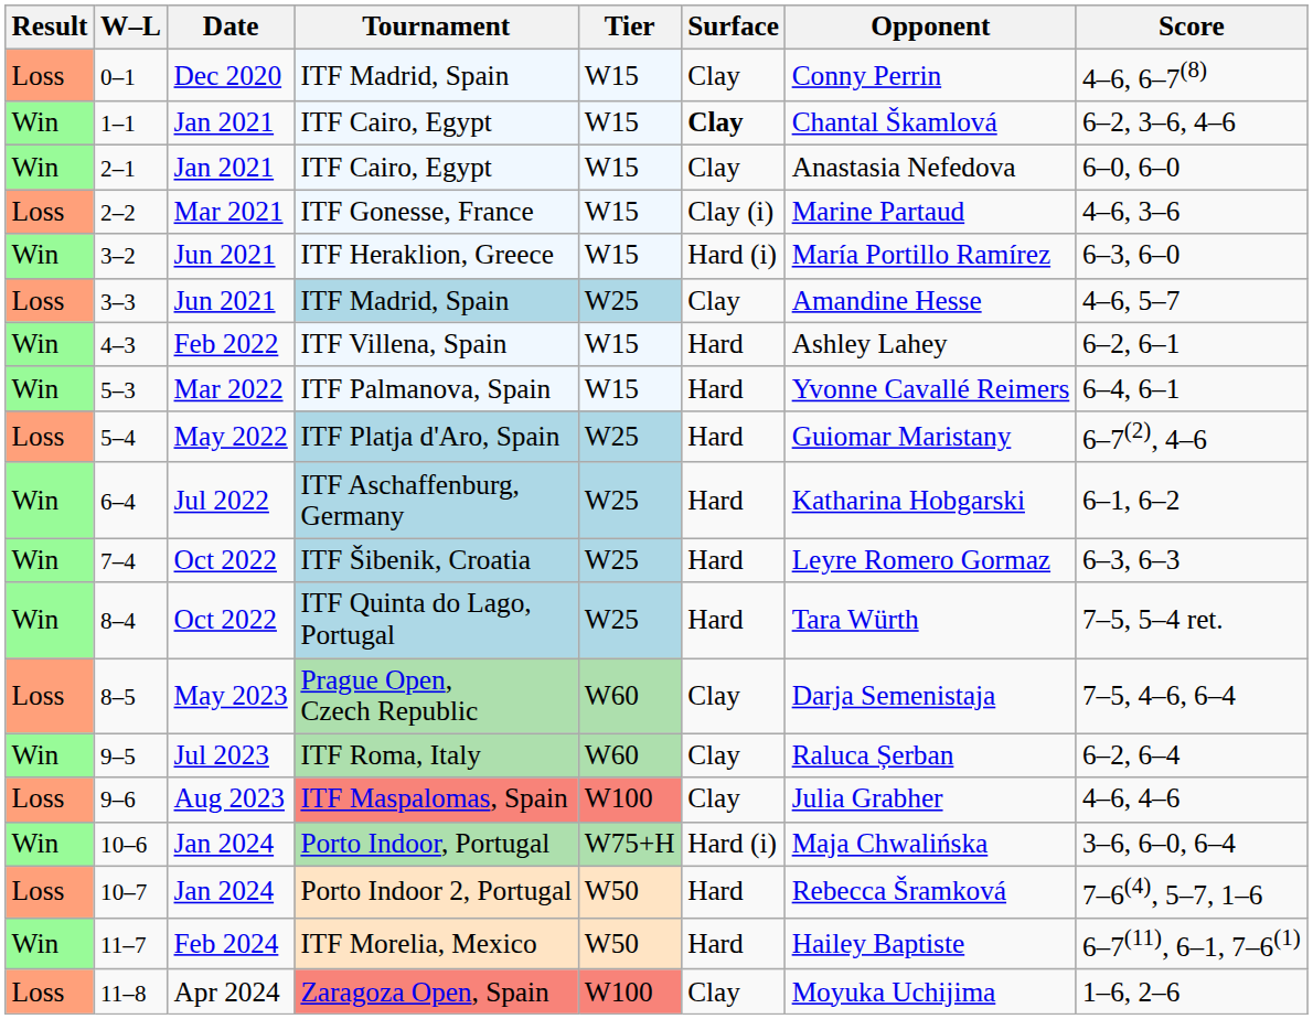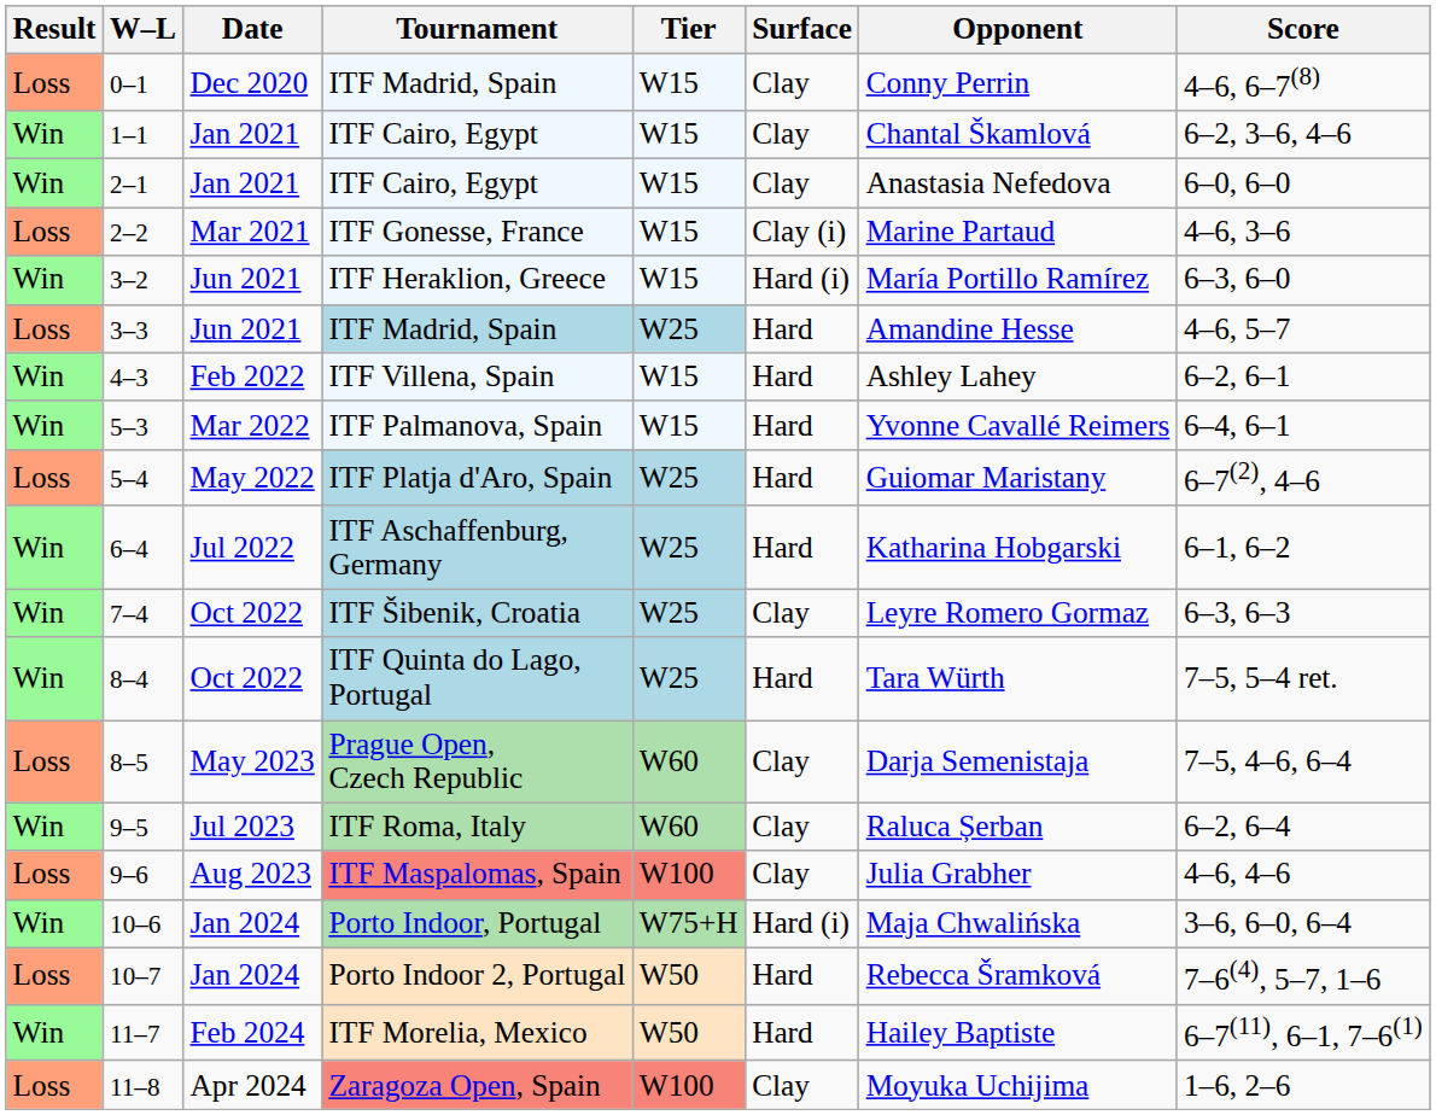 <table class="wikitable sortable">
 <tr>
 <th>Result</th>
 <th class=unsortable>W–L</th>
 <th>Date</th>
 <th>Tournament</th>
 <th>Tier</th>
 <th>Surface</th>
 <th>Opponent</th>
 <th class=unsortable>Score</th>
 </tr>
 <tr>
 <td bgcolor="ffa07a">Loss</td>
 <td><small>0–1</small></td>
 <td><a href='#'>Dec 2020</a></td>
 <td style="background:#f0f8ff;">ITF Madrid, Spain</td>
 <td style="background:#f0f8ff;">W15</td>
 <td>Clay</td>
 <td> <a href='#'>Conny Perrin</a></td>
 <td>4–6, 6–7<sup>(8)</sup></td>
 </tr>
 <tr>
 <td style="background:#98fb98;">Win</td>
 <td><small>1–1</small></td>
 <td><a href='#'>Jan 2021</a></td>
 <td style="background:#f0f8ff;">ITF Cairo, Egypt</td>
 <td style="background:#f0f8ff;">W15</td>
-<td><strong>Clay</strong></td>
+<td>Clay</td>
 <td> <a href='#'>Chantal Škamlová</a></td>
 <td>6–2, 3–6, 4–6</td>
 </tr>
 <tr>
 <td style="background:#98fb98;">Win</td>
 <td><small>2–1</small></td>
 <td><a href='#'>Jan 2021</a></td>
 <td style="background:#f0f8ff;">ITF Cairo, Egypt</td>
 <td style="background:#f0f8ff;">W15</td>
 <td>Clay</td>
 <td> Anastasia Nefedova</td>
 <td>6–0, 6–0</td>
 </tr>
 <tr>
 <td bgcolor="ffa07a">Loss</td>
 <td><small>2–2</small></td>
 <td><a href='#'>Mar 2021</a></td>
 <td style="background:#f0f8ff;">ITF Gonesse, France</td>
 <td style="background:#f0f8ff;">W15</td>
 <td>Clay (i)</td>
 <td> <a href='#'>Marine Partaud</a></td>
 <td>4–6, 3–6</td>
 </tr>
 <tr>
 <td style="background:#98fb98;">Win</td>
 <td><small>3–2</small></td>
 <td><a href='#'>Jun 2021</a></td>
 <td style="background:#f0f8ff;">ITF Heraklion, Greece</td>
 <td style="background:#f0f8ff;">W15</td>
 <td>Hard (i)</td>
 <td> <a href='#'>María Portillo Ramírez</a></td>
 <td>6–3, 6–0</td>
 </tr>
 <tr>
 <td bgcolor="ffa07a">Loss</td>
 <td><small>3–3</small></td>
 <td><a href='#'>Jun 2021</a></td>
 <td style="background:lightblue;">ITF Madrid, Spain</td>
 <td style="background:lightblue;">W25</td>
-<td>Clay</td>
+<td>Hard</td>
 <td> <a href='#'>Amandine Hesse</a></td>
 <td>4–6, 5–7</td>
 </tr>
 <tr>
 <td style="background:#98fb98;">Win</td>
 <td><small>4–3</small></td>
 <td><a href='#'>Feb 2022</a></td>
 <td style="background:#f0f8ff;">ITF Villena, Spain</td>
 <td style="background:#f0f8ff;">W15</td>
 <td>Hard</td>
 <td> Ashley Lahey</td>
 <td>6–2, 6–1</td>
 </tr>
 <tr>
 <td style="background:#98fb98;">Win</td>
 <td><small>5–3</small></td>
 <td><a href='#'>Mar 2022</a></td>
 <td style="background:#f0f8ff;">ITF Palmanova, Spain</td>
 <td style="background:#f0f8ff;">W15</td>
 <td>Hard</td>
 <td> <a href='#'>Yvonne Cavallé Reimers</a></td>
 <td>6–4, 6–1</td>
 </tr>
 <tr>
 <td bgcolor="ffa07a">Loss</td>
 <td><small>5–4</small></td>
 <td><a href='#'>May 2022</a></td>
 <td style="background:lightblue;">ITF Platja d'Aro, Spain</td>
 <td style="background:lightblue;">W25</td>
 <td>Hard</td>
 <td> <a href='#'>Guiomar Maristany</a></td>
 <td>6–7<sup>(2)</sup>, 4–6</td>
 </tr>
 <tr>
 <td style="background:#98fb98;">Win</td>
 <td><small>6–4</small></td>
 <td><a href='#'>Jul 2022</a></td>
 <td style="background:lightblue;">ITF Aschaffenburg, <br>Germany</td>
 <td style="background:lightblue;">W25</td>
 <td>Hard</td>
 <td> <a href='#'>Katharina Hobgarski</a></td>
 <td>6–1, 6–2</td>
 </tr>
 <tr>
 <td style="background:#98fb98;">Win</td>
 <td><small>7–4</small></td>
 <td><a href='#'>Oct 2022</a></td>
 <td style="background:lightblue;">ITF Šibenik, Croatia</td>
 <td style="background:lightblue;">W25</td>
-<td>Hard</td>
+<td>Clay</td>
 <td> <a href='#'>Leyre Romero Gormaz</a></td>
 <td>6–3, 6–3</td>
 </tr>
 <tr>
 <td style="background:#98fb98;">Win</td>
 <td><small>8–4</small></td>
 <td><a href='#'>Oct 2022</a></td>
 <td style="background:lightblue;">ITF Quinta do Lago, <br>Portugal</td>
 <td style="background:lightblue;">W25</td>
 <td>Hard</td>
 <td> <a href='#'>Tara Würth</a></td>
 <td>7–5, 5–4 ret.</td>
 </tr>
 <tr>
 <td bgcolor="ffa07a">Loss</td>
 <td><small>8–5</small></td>
 <td><a href='#'>May 2023</a></td>
 <td style="background:#addfad;"><a href='#'>Prague Open</a>, <br>Czech Republic</td>
 <td style="background:#addfad;">W60</td>
 <td>Clay</td>
 <td> <a href='#'>Darja Semenistaja</a></td>
 <td>7–5, 4–6, 6–4</td>
 </tr>
 <tr>
 <td style="background:#98fb98;">Win</td>
 <td><small>9–5</small></td>
 <td><a href='#'>Jul 2023</a></td>
 <td style="background:#addfad;">ITF Roma, Italy</td>
 <td style="background:#addfad;">W60</td>
 <td>Clay</td>
 <td> <a href='#'>Raluca Șerban</a></td>
 <td>6–2, 6–4</td>
 </tr>
 <tr>
 <td bgcolor="ffa07a">Loss</td>
 <td><small>9–6</small></td>
 <td><a href='#'>Aug 2023</a></td>
 <td style="background:#f88379;"><a href='#'>ITF Maspalomas</a>, Spain</td>
 <td style="background:#f88379;">W100</td>
 <td>Clay</td>
 <td> <a href='#'>Julia Grabher</a></td>
 <td>4–6, 4–6</td>
 </tr>
 <tr>
 <td style="background:#98fb98;">Win</td>
 <td><small>10–6</small></td>
 <td><a href='#'>Jan 2024</a></td>
 <td style="background:#addfad;"><a href='#'>Porto Indoor</a>, Portugal</td>
 <td style="background:#addfad;">W75+H</td>
 <td>Hard (i)</td>
 <td> <a href='#'>Maja Chwalińska</a></td>
 <td>3–6, 6–0, 6–4</td>
 </tr>
 <tr>
 <td bgcolor="ffa07a">Loss</td>
 <td><small>10–7</small></td>
 <td><a href='#'>Jan 2024</a></td>
 <td style="background:#ffe4c4;">Porto Indoor 2, Portugal</td>
 <td style="background:#ffe4c4;">W50</td>
 <td>Hard</td>
 <td> <a href='#'>Rebecca Šramková</a></td>
 <td>7–6<sup>(4)</sup>, 5–7, 1–6</td>
 </tr>
 <tr>
 <td style="background:#98fb98;">Win</td>
 <td><small>11–7</small></td>
 <td><a href='#'>Feb 2024</a></td>
 <td style="background:#ffe4c4;">ITF Morelia, Mexico</td>
 <td style="background:#ffe4c4;">W50</td>
 <td>Hard</td>
 <td> <a href='#'>Hailey Baptiste</a></td>
 <td>6–7<sup>(11)</sup>, 6–1, 7–6<sup>(1)</sup></td>
 </tr>
 <tr>
 <td style="background:#ffa07a;">Loss</td>
 <td><small>11–8</small></td>
 <td>Apr 2024</td>
 <td style="background:#f88379;"><a href='#'>Zaragoza Open</a>, Spain</td>
 <td style="background:#f88379;">W100</td>
 <td>Clay</td>
 <td> <a href='#'>Moyuka Uchijima</a></td>
 <td>1–6, 2–6</td>
 </tr>
 </table>
